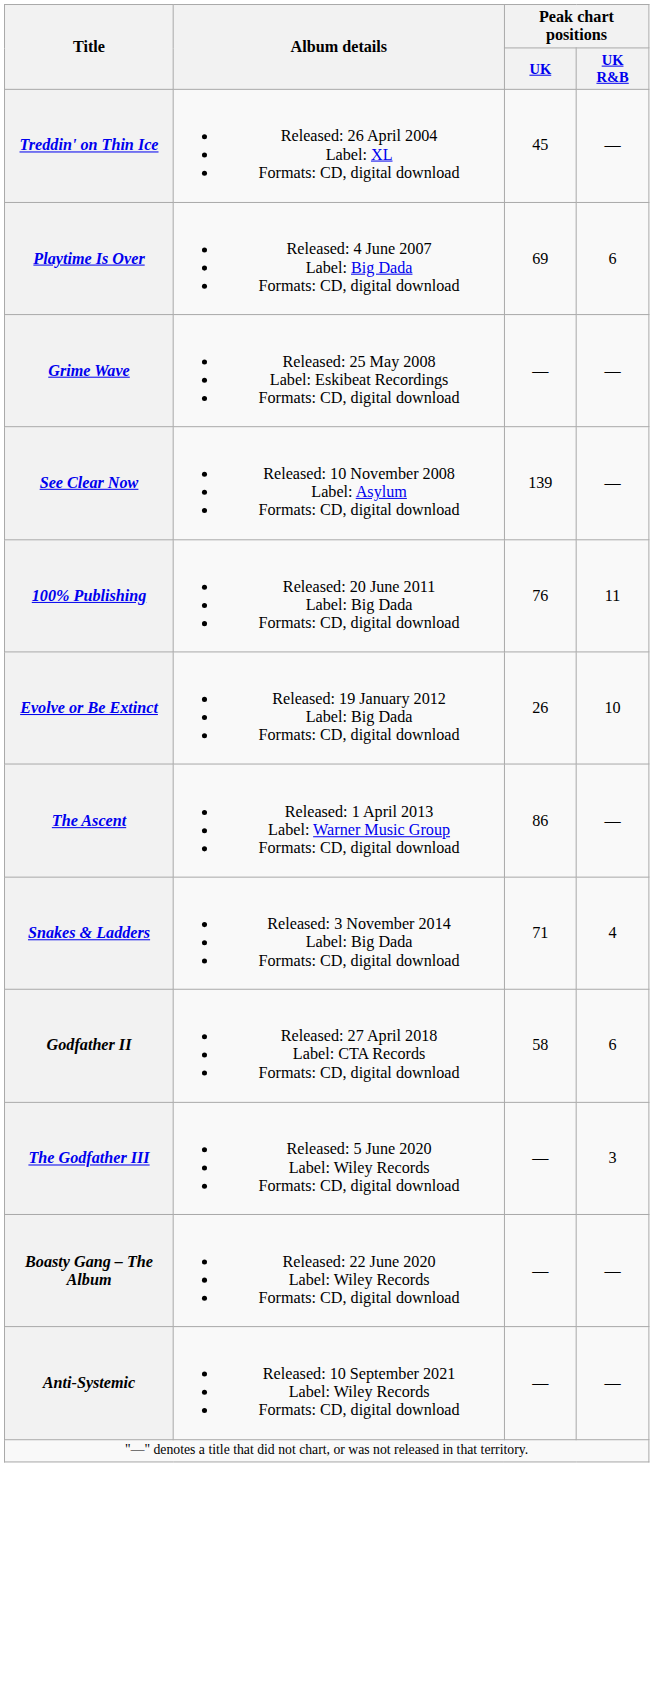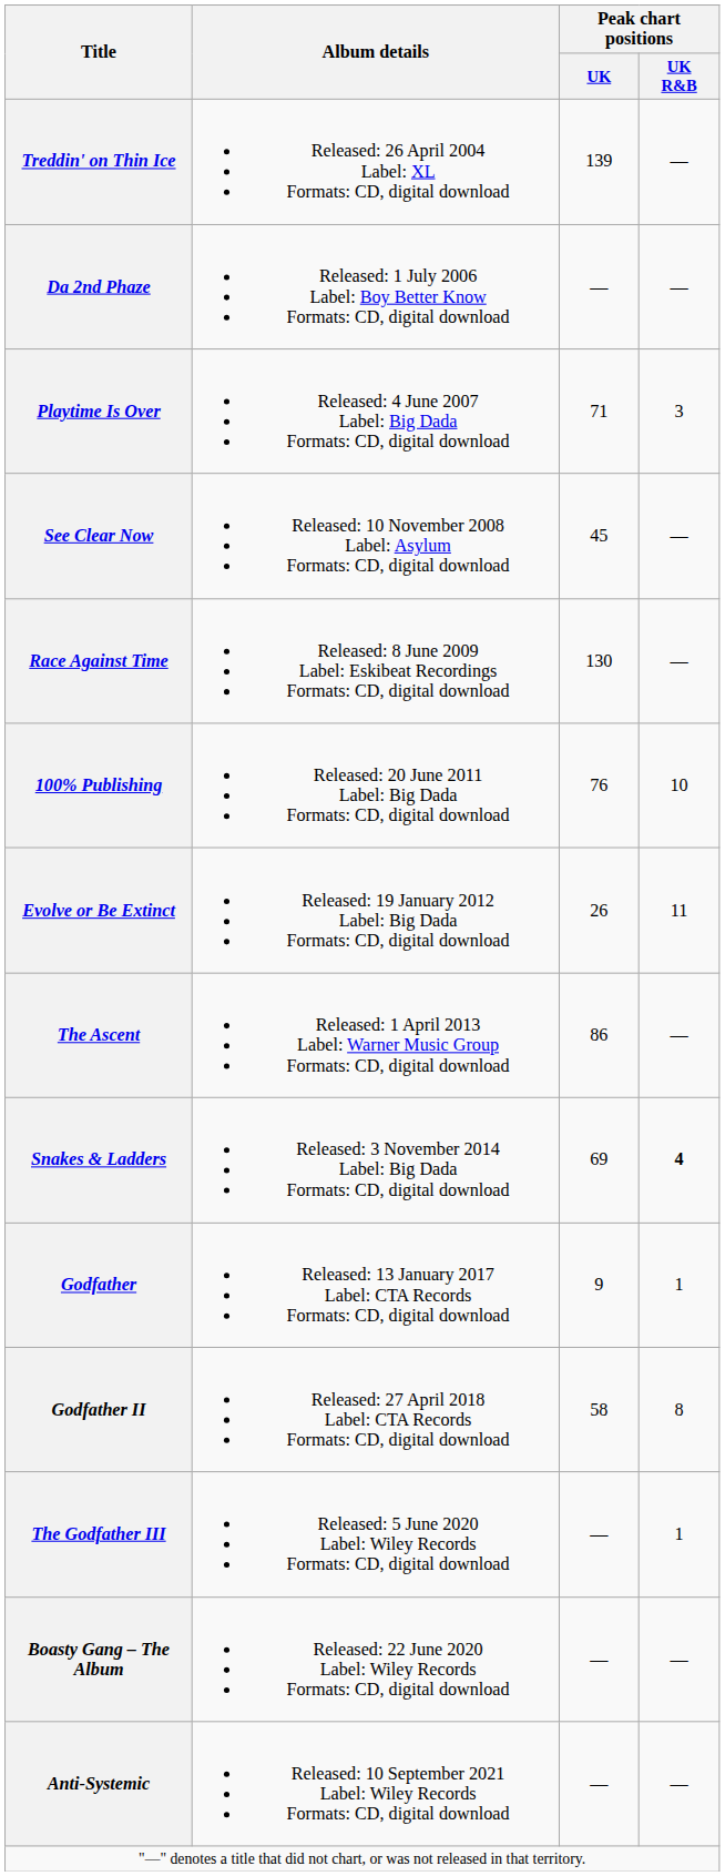 <table class="wikitable plainrowheaders" style="text-align:center;">
 <tr>
 <th scope="col" rowspan="2" style="width:10em;">Title</th>
 <th scope="col" rowspan="2" style="width:20em;">Album details</th>
 <th scope="col" colspan="2">Peak chart positions</th>
 </tr>
 <tr>
 <th scope="col" style="width:4.5em;font-size:90%;"><a href='#'>UK</a><br></th>
 <th scope="col" style="width:4.5em;font-size:90%;"><a href='#'>UK<br>R&B</a><br></th>
 </tr>
 <tr>
 <th scope="row"><em><a href='#'>Treddin' on Thin Ice</a></em></th>
 <td><br><ul><li>Released: 26 April 2004</li><li>Label: <a href='#'>XL</a></li><li>Formats: CD, digital download</li></ul></td>
-<td>45</td>
+<td>139</td>
+<td>—</td>
+</tr>
+<tr>
+<th scope="row"><em><a href='#'>Da 2nd Phaze</a></em></th>
+<td><br><ul><li>Released: 1 July 2006</li><li>Label: <a href='#'>Boy Better Know</a></li><li>Formats: CD, digital download</li></ul></td>
+<td>—</td>
 <td>—</td>
 </tr>
 <tr>
 <th scope="row"><em><a href='#'>Playtime Is Over</a></em></th>
 <td><br><ul><li>Released: 4 June 2007</li><li>Label: <a href='#'>Big Dada</a></li><li>Formats: CD, digital download</li></ul></td>
-<td>69</td>
-<td>6</td>
-</tr>
-<tr>
-<th scope="row"><em><a href='#'>Grime Wave</a></em></th>
-<td><br><ul><li>Released: 25 May 2008</li><li>Label: Eskibeat Recordings</li><li>Formats: CD, digital download</li></ul></td>
-<td>—</td>
-<td>—</td>
+<td>71</td>
+<td>3</td>
 </tr>
 <tr>
 <th scope="row"><em><a href='#'>See Clear Now</a></em></th>
 <td><br><ul><li>Released: 10 November 2008</li><li>Label: <a href='#'>Asylum</a></li><li>Formats: CD, digital download</li></ul></td>
-<td>139</td>
+<td>45</td>
+<td>—</td>
+</tr>
+<tr>
+<th scope="row"><em><a href='#'>Race Against Time</a></em></th>
+<td><br><ul><li>Released: 8 June 2009</li><li>Label: Eskibeat Recordings</li><li>Formats: CD, digital download</li></ul></td>
+<td>130</td>
 <td>—</td>
 </tr>
 <tr>
 <th scope="row"><em><a href='#'>100% Publishing</a></em></th>
 <td><br><ul><li>Released: 20 June 2011</li><li>Label: Big Dada</li><li>Formats: CD, digital download</li></ul></td>
 <td>76</td>
-<td>11</td>
+<td>10</td>
 </tr>
 <tr>
 <th scope="row"><em><a href='#'>Evolve or Be Extinct</a></em></th>
 <td><br><ul><li>Released: 19 January 2012</li><li>Label: Big Dada</li><li>Formats: CD, digital download</li></ul></td>
 <td>26</td>
-<td>10</td>
+<td>11</td>
 </tr>
 <tr>
 <th scope="row"><em><a href='#'>The Ascent</a></em></th>
 <td><br><ul><li>Released: 1 April 2013</li><li>Label: <a href='#'>Warner Music Group</a></li><li>Formats: CD, digital download</li></ul></td>
 <td>86</td>
 <td>—</td>
 </tr>
 <tr>
 <th scope="row"><em><a href='#'>Snakes & Ladders</a></em></th>
 <td><br><ul><li>Released: 3 November 2014</li><li>Label: Big Dada</li><li>Formats: CD, digital download</li></ul></td>
-<td>71</td>
-<td>4</td>
+<td>69</td>
+<td><strong>4</strong></td>
+</tr>
+<tr>
+<th scope="row"><em><a href='#'>Godfather</a></em></th>
+<td><br><ul><li>Released: 13 January 2017</li><li>Label: CTA Records</li><li>Formats: CD, digital download</li></ul></td>
+<td>9</td>
+<td>1</td>
 </tr>
 <tr>
 <th scope="row"><em>Godfather II</em></th>
 <td><br><ul><li>Released: 27 April 2018</li><li>Label: CTA Records</li><li>Formats: CD, digital download</li></ul></td>
 <td>58</td>
-<td>6</td>
+<td>8</td>
 </tr>
 <tr>
 <th scope="row"><em><a href='#'>The Godfather III</a></em></th>
 <td><br><ul><li>Released: 5 June 2020</li><li>Label: Wiley Records</li><li>Formats: CD, digital download</li></ul></td>
 <td>—</td>
-<td>3</td>
+<td>1</td>
 </tr>
 <tr>
 <th scope="row"><em>Boasty Gang – The Album</em></th>
 <td><br><ul><li>Released: 22 June 2020</li><li>Label: Wiley Records</li><li>Formats: CD, digital download</li></ul></td>
 <td>—</td>
 <td>—</td>
 </tr>
 <tr>
 <th scope="row"><em>Anti-Systemic</em></th>
 <td><br><ul><li>Released: 10 September 2021</li><li>Label: Wiley Records</li><li>Formats: CD, digital download</li></ul></td>
 <td>—</td>
 <td>—</td>
 </tr>
 <tr>
 <td colspan="4" style="font-size:85%">"—" denotes a title that did not chart, or was not released in that territory.</td>
 </tr>
 </table>
